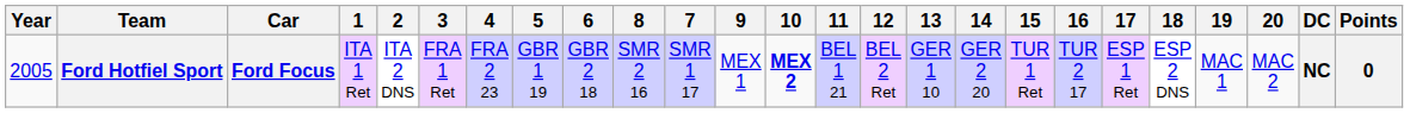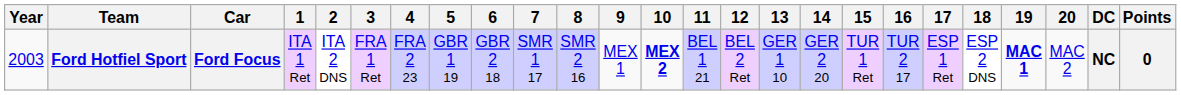 <table class="wikitable" style="text-align:center; font-size:85%">
 <tr>
 <th>Year</th>
 <th>Team</th>
 <th>Car</th>
 <th>1</th>
 <th>2</th>
 <th>3</th>
 <th>4</th>
 <th>5</th>
 <th>6</th>
+<th>7</th>
 <th>8</th>
-<th>7</th>
 <th>9</th>
 <th>10</th>
 <th>11</th>
 <th>12</th>
 <th>13</th>
 <th>14</th>
 <th>15</th>
 <th>16</th>
 <th>17</th>
 <th>18</th>
 <th>19</th>
 <th>20</th>
 <th>DC</th>
 <th>Points</th>
 </tr>
 <tr>
-<td><a href='#'>2005</a></td>
+<td><a href='#'>2003</a></td>
 <th><a href='#'>Ford Hotfiel Sport</a></th>
 <th><a href='#'>Ford Focus</a></th>
 <td style="background:#efcfff;"><a href='#'>ITA<br>1</a><br><small>Ret</small></td>
 <td style="background:#ffffff;"><a href='#'>ITA<br>2</a><br><small>DNS</small></td>
 <td style="background:#efcfff;"><a href='#'>FRA<br>1</a><br><small>Ret</small></td>
 <td style="background:#cfcfff;"><a href='#'>FRA<br>2</a><br><small>23</small></td>
 <td style="background:#cfcfff;"><a href='#'>GBR<br>1</a><br><small>19</small></td>
 <td style="background:#cfcfff;"><a href='#'>GBR<br>2</a><br><small>18</small></td>
+<td style="background:#cfcfff;"><a href='#'>SMR<br>1</a><br><small>17</small></td>
 <td style="background:#cfcfff;"><a href='#'>SMR<br>2</a><br><small>16</small></td>
-<td style="background:#cfcfff;"><a href='#'>SMR<br>1</a><br><small>17</small></td>
 <td><a href='#'>MEX<br>1</a></td>
 <td><strong><a href='#'>MEX<br>2</a></strong></td>
 <td style="background:#cfcfff;"><a href='#'>BEL<br>1</a><br><small>21</small></td>
 <td style="background:#efcfff;"><a href='#'>BEL<br>2</a><br><small>Ret</small></td>
 <td style="background:#cfcfff;"><a href='#'>GER<br>1</a><br><small>10</small></td>
 <td style="background:#cfcfff;"><a href='#'>GER<br>2</a><br><small>20</small></td>
 <td style="background:#efcfff;"><a href='#'>TUR<br>1</a><br><small>Ret</small></td>
 <td style="background:#cfcfff;"><a href='#'>TUR<br>2</a><br><small>17</small></td>
 <td style="background:#efcfff;"><a href='#'>ESP<br>1</a><br><small>Ret</small></td>
 <td style="background:#ffffff;"><a href='#'>ESP<br>2</a><br><small>DNS</small></td>
-<td><a href='#'>MAC<br>1</a></td>
+<td><strong><a href='#'>MAC<br>1</a></strong></td>
 <td><a href='#'>MAC<br>2</a></td>
 <th>NC</th>
 <th>0</th>
 </tr>
 </table>
